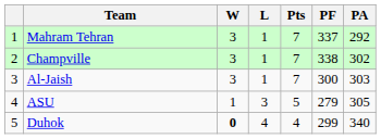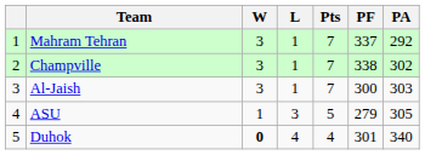 <table class="wikitable" style="text-align: center;">
 <tr>
 <th width=15></th>
 <th width=220>Team</th>
 <th width=30>W</th>
 <th width=30>L</th>
 <th width=30>Pts</th>
 <th width=30>PF</th>
 <th width=30>PA</th>
 </tr>
 <tr bgcolor="ccffcc">
 <td>1</td>
 <td align="left"> <a href='#'>Mahram Tehran</a></td>
 <td>3</td>
 <td>1</td>
 <td>7</td>
 <td>337</td>
 <td>292</td>
 </tr>
 <tr bgcolor="ccffcc">
 <td>2</td>
 <td align="left"> <a href='#'>Champville</a></td>
 <td>3</td>
 <td>1</td>
 <td>7</td>
 <td>338</td>
 <td>302</td>
 </tr>
 <tr>
 <td>3</td>
 <td align="left"> <a href='#'>Al-Jaish</a></td>
 <td>3</td>
 <td>1</td>
 <td>7</td>
 <td>300</td>
 <td>303</td>
 </tr>
 <tr>
 <td>4</td>
 <td align="left"> <a href='#'>ASU</a></td>
 <td>1</td>
 <td>3</td>
 <td>5</td>
 <td>279</td>
 <td>305</td>
 </tr>
 <tr>
 <td>5</td>
 <td align="left"> <a href='#'>Duhok</a></td>
 <td><strong>0</strong></td>
 <td>4</td>
 <td>4</td>
-<td>299</td>
+<td>301</td>
 <td>340</td>
 </tr>
 </table>
